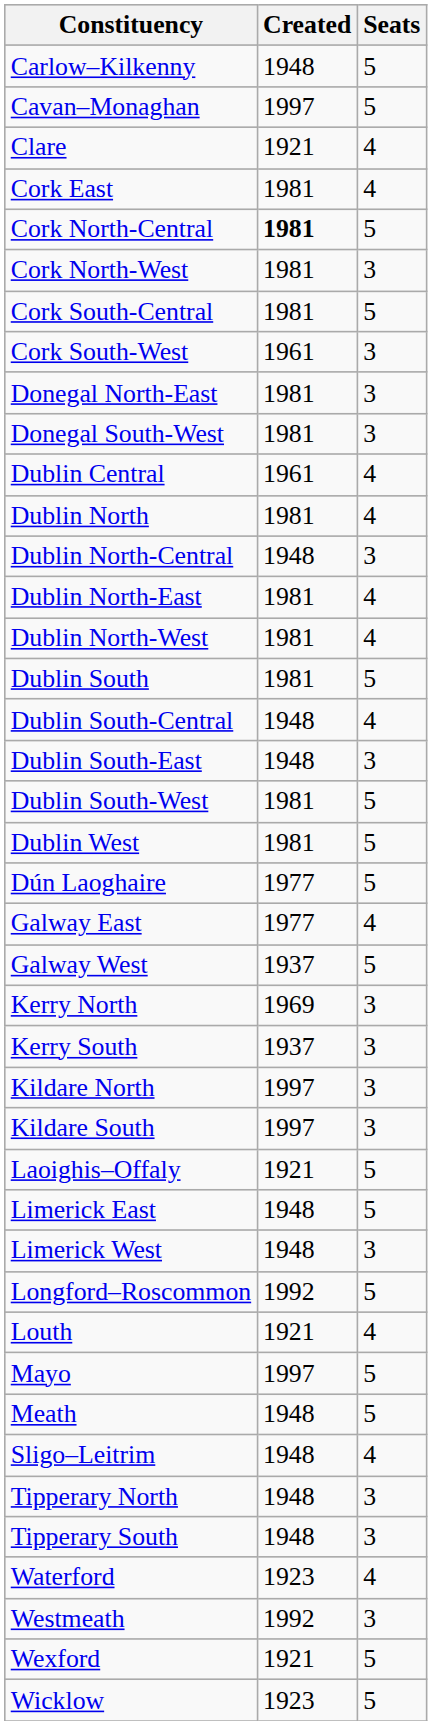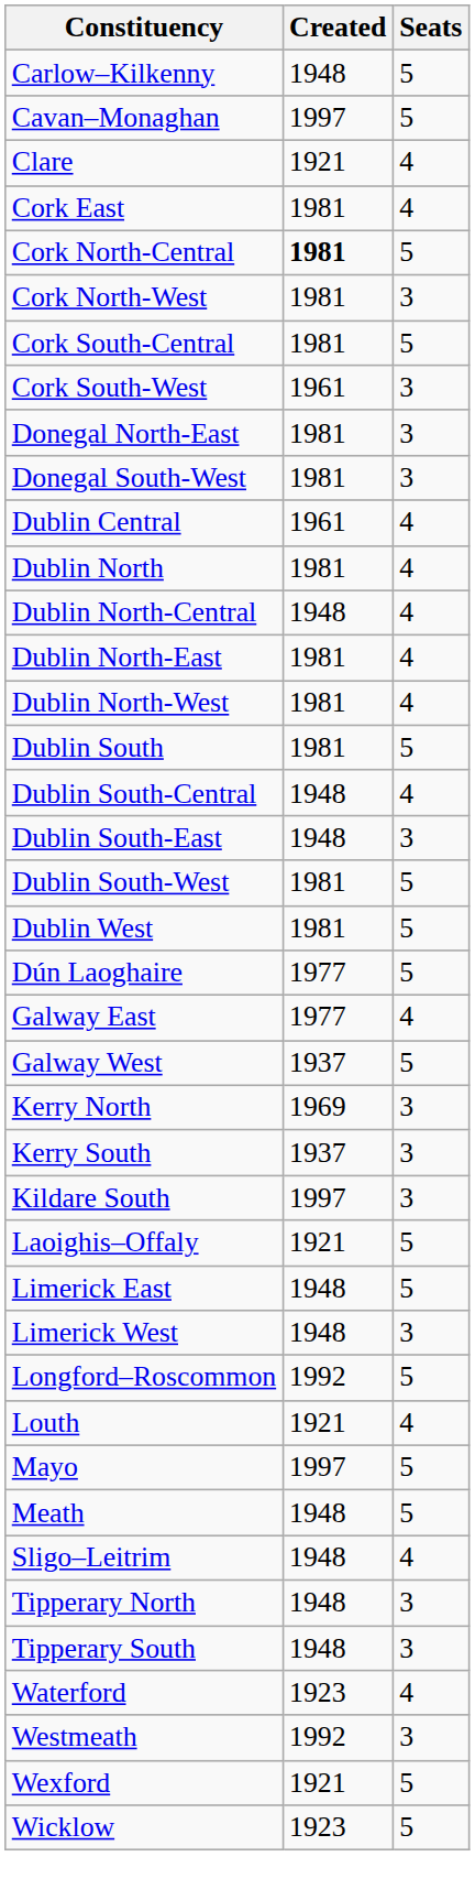 <table class="wikitable">
 <tr>
 <th>Constituency</th>
 <th>Created</th>
 <th>Seats</th>
 </tr>
 <tr>
 <td><a href='#'>Carlow–Kilkenny</a></td>
 <td>1948</td>
 <td>5</td>
 </tr>
 <tr>
 <td><a href='#'>Cavan–Monaghan</a></td>
 <td>1997</td>
 <td>5</td>
 </tr>
 <tr>
 <td><a href='#'>Clare</a></td>
 <td>1921</td>
 <td>4</td>
 </tr>
 <tr>
 <td><a href='#'>Cork East</a></td>
 <td>1981</td>
 <td>4</td>
 </tr>
 <tr>
 <td><a href='#'>Cork North-Central</a></td>
 <td><strong>1981</strong></td>
 <td>5</td>
 </tr>
 <tr>
 <td><a href='#'>Cork North-West</a></td>
 <td>1981</td>
 <td>3</td>
 </tr>
 <tr>
 <td><a href='#'>Cork South-Central</a></td>
 <td>1981</td>
 <td>5</td>
 </tr>
 <tr>
 <td><a href='#'>Cork South-West</a></td>
 <td>1961</td>
 <td>3</td>
 </tr>
 <tr>
 <td><a href='#'>Donegal North-East</a></td>
 <td>1981</td>
 <td>3</td>
 </tr>
 <tr>
 <td><a href='#'>Donegal South-West</a></td>
 <td>1981</td>
 <td>3</td>
 </tr>
 <tr>
 <td><a href='#'>Dublin Central</a></td>
 <td>1961</td>
 <td>4</td>
 </tr>
 <tr>
 <td><a href='#'>Dublin North</a></td>
 <td>1981</td>
 <td>4</td>
 </tr>
 <tr>
 <td><a href='#'>Dublin North-Central</a></td>
 <td>1948</td>
-<td>3</td>
+<td>4</td>
 </tr>
 <tr>
 <td><a href='#'>Dublin North-East</a></td>
 <td>1981</td>
 <td>4</td>
 </tr>
 <tr>
 <td><a href='#'>Dublin North-West</a></td>
 <td>1981</td>
 <td>4</td>
 </tr>
 <tr>
 <td><a href='#'>Dublin South</a></td>
 <td>1981</td>
 <td>5</td>
 </tr>
 <tr>
 <td><a href='#'>Dublin South-Central</a></td>
 <td>1948</td>
 <td>4</td>
 </tr>
 <tr>
 <td><a href='#'>Dublin South-East</a></td>
 <td>1948</td>
 <td>3</td>
 </tr>
 <tr>
 <td><a href='#'>Dublin South-West</a></td>
 <td>1981</td>
 <td>5</td>
 </tr>
 <tr>
 <td><a href='#'>Dublin West</a></td>
 <td>1981</td>
 <td>5</td>
 </tr>
 <tr>
 <td><a href='#'>Dún Laoghaire</a></td>
 <td>1977</td>
 <td>5</td>
 </tr>
 <tr>
 <td><a href='#'>Galway East</a></td>
 <td>1977</td>
 <td>4</td>
 </tr>
 <tr>
 <td><a href='#'>Galway West</a></td>
 <td>1937</td>
 <td>5</td>
 </tr>
 <tr>
 <td><a href='#'>Kerry North</a></td>
 <td>1969</td>
 <td>3</td>
 </tr>
 <tr>
 <td><a href='#'>Kerry South</a></td>
 <td>1937</td>
-<td>3</td>
-</tr>
-<tr>
-<td><a href='#'>Kildare North</a></td>
-<td>1997</td>
 <td>3</td>
 </tr>
 <tr>
 <td><a href='#'>Kildare South</a></td>
 <td>1997</td>
 <td>3</td>
 </tr>
 <tr>
 <td><a href='#'>Laoighis–Offaly</a></td>
 <td>1921</td>
 <td>5</td>
 </tr>
 <tr>
 <td><a href='#'>Limerick East</a></td>
 <td>1948</td>
 <td>5</td>
 </tr>
 <tr>
 <td><a href='#'>Limerick West</a></td>
 <td>1948</td>
 <td>3</td>
 </tr>
 <tr>
 <td><a href='#'>Longford–Roscommon</a></td>
 <td>1992</td>
 <td>5</td>
 </tr>
 <tr>
 <td><a href='#'>Louth</a></td>
 <td>1921</td>
 <td>4</td>
 </tr>
 <tr>
 <td><a href='#'>Mayo</a></td>
 <td>1997</td>
 <td>5</td>
 </tr>
 <tr>
 <td><a href='#'>Meath</a></td>
 <td>1948</td>
 <td>5</td>
 </tr>
 <tr>
 <td><a href='#'>Sligo–Leitrim</a></td>
 <td>1948</td>
 <td>4</td>
 </tr>
 <tr>
 <td><a href='#'>Tipperary North</a></td>
 <td>1948</td>
 <td>3</td>
 </tr>
 <tr>
 <td><a href='#'>Tipperary South</a></td>
 <td>1948</td>
 <td>3</td>
 </tr>
 <tr>
 <td><a href='#'>Waterford</a></td>
 <td>1923</td>
 <td>4</td>
 </tr>
 <tr>
 <td><a href='#'>Westmeath</a></td>
 <td>1992</td>
 <td>3</td>
 </tr>
 <tr>
 <td><a href='#'>Wexford</a></td>
 <td>1921</td>
 <td>5</td>
 </tr>
 <tr>
 <td><a href='#'>Wicklow</a></td>
 <td>1923</td>
 <td>5</td>
 </tr>
 </table>
